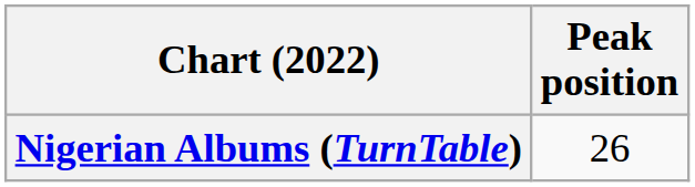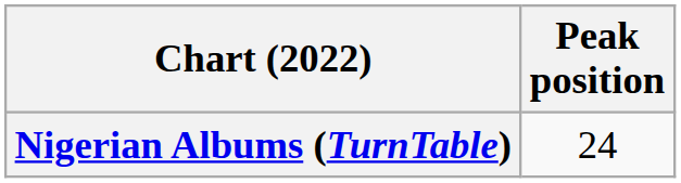 <table class="wikitable sortable plainrowheaders" style="text-align:center">
 <tr>
 <th scope="col">Chart (2022)</th>
 <th scope="col">Peak<br>position</th>
 </tr>
 <tr>
 <th scope="row"><a href='#'>Nigerian Albums</a> (<em><a href='#'>TurnTable</a></em>)</th>
-<td>26</td>
+<td>24</td>
 </tr>
 </table>
